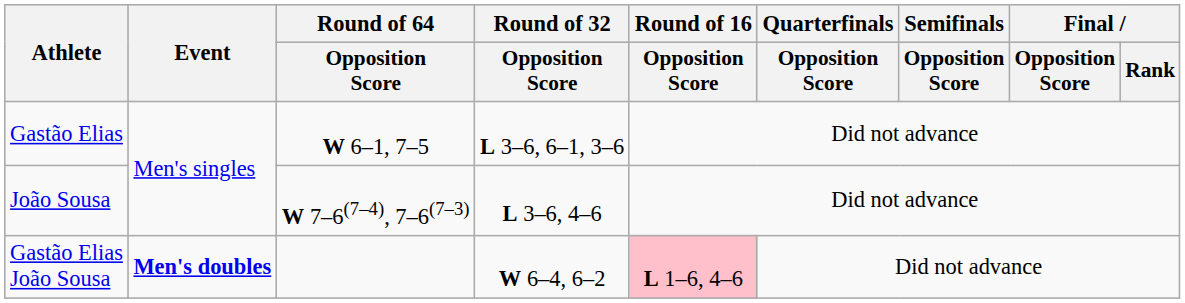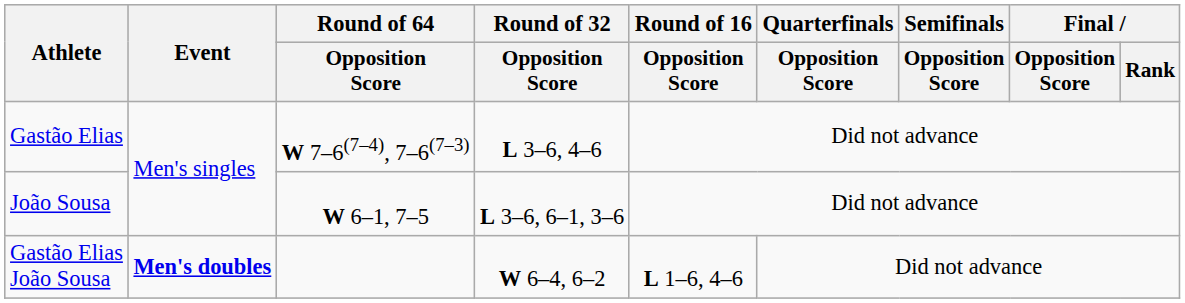 <table class=wikitable style="font-size:90%">
 <tr>
 <th rowspan="2">Athlete</th>
 <th rowspan="2">Event</th>
 <th>Round of 64</th>
 <th>Round of 32</th>
 <th>Round of 16</th>
 <th>Quarterfinals</th>
 <th>Semifinals</th>
 <th colspan=2>Final / </th>
 </tr>
 <tr style="font-size:95%">
 <th>Opposition<br>Score</th>
 <th>Opposition<br>Score</th>
 <th>Opposition<br>Score</th>
 <th>Opposition<br>Score</th>
 <th>Opposition<br>Score</th>
 <th>Opposition<br>Score</th>
 <th>Rank</th>
 </tr>
 <tr align=center>
 <td align=left><a href='#'>Gastão Elias</a></td>
 <td align=left rowspan=2><a href='#'>Men's singles</a></td>
-<td><br><strong>W</strong> 6–1, 7–5</td>
-<td><br><strong>L</strong> 3–6, 6–1, 3–6</td>
+<td><br><strong>W</strong> 7–6<sup>(7–4)</sup>, 7–6<sup>(7–3)</sup></td>
+<td><br><strong>L</strong> 3–6, 4–6</td>
 <td colspan=5>Did not advance</td>
 </tr>
 <tr align=center>
 <td align=left><a href='#'>João Sousa</a></td>
-<td><br><strong>W</strong> 7–6<sup>(7–4)</sup>, 7–6<sup>(7–3)</sup></td>
-<td><br><strong>L</strong> 3–6, 4–6</td>
+<td><br><strong>W</strong> 6–1, 7–5</td>
+<td><br><strong>L</strong> 3–6, 6–1, 3–6</td>
 <td colspan=5>Did not advance</td>
 </tr>
 <tr align=center>
 <td align=left><a href='#'>Gastão Elias</a><br><a href='#'>João Sousa</a></td>
 <td align=left><strong><a href='#'>Men's doubles</a></strong></td>
 <td></td>
 <td><br><strong>W</strong> 6–4, 6–2</td>
-<td style="background: pink;"><br><strong>L</strong> 1–6, 4–6</td>
+<td><br><strong>L</strong> 1–6, 4–6</td>
 <td colspan=4>Did not advance</td>
 </tr>
 </table>
